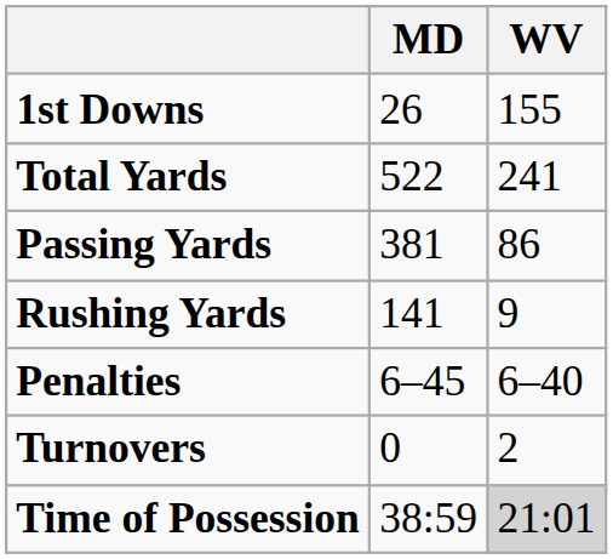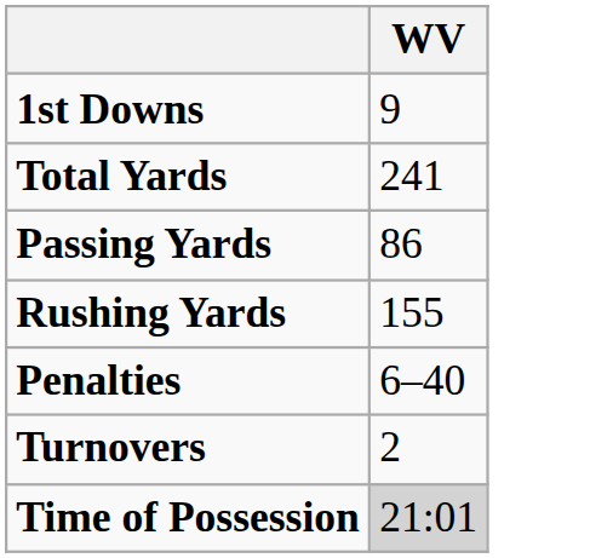 <table class="wikitable">
 <tr>
 <th></th>
-<th>MD</th>
 <th>WV</th>
 </tr>
 <tr>
 <td><strong>1st Downs</strong></td>
-<td>26</td>
-<td>155</td>
+<td>9</td>
 </tr>
 <tr>
 <td><strong>Total Yards</strong></td>
-<td>522</td>
 <td>241</td>
 </tr>
 <tr>
 <td><strong>Passing Yards</strong></td>
-<td>381</td>
 <td>86</td>
 </tr>
 <tr>
 <td><strong>Rushing Yards</strong></td>
-<td>141</td>
-<td>9</td>
+<td>155</td>
 </tr>
 <tr>
 <td><strong>Penalties</strong></td>
-<td>6–45</td>
 <td>6–40</td>
 </tr>
 <tr>
 <td><strong>Turnovers</strong></td>
-<td>0</td>
 <td>2</td>
 </tr>
 <tr>
 <td><strong>Time of Possession</strong></td>
-<td>38:59</td>
 <td style="background: lightgrey;">21:01</td>
 </tr>
 </table>
